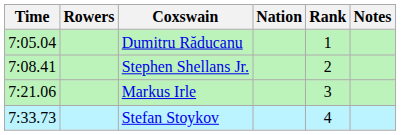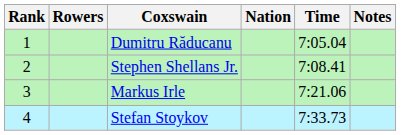 <table class="wikitable sortable" style="text-align:center">
 <tr>
-<th>Time</th>
+<th>Rank</th>
 <th>Rowers</th>
 <th>Coxswain</th>
 <th>Nation</th>
-<th>Rank</th>
+<th>Time</th>
 <th>Notes</th>
 </tr>
 <tr bgcolor=bbf3bb>
-<td>7:05.04</td>
+<td>1</td>
 <td align=left data-sort-value="Popescu, Dimitrie"></td>
 <td align=left data-sort-value="Răducanu, Dumitru"><a href='#'>Dumitru Răducanu</a></td>
 <td align=left></td>
-<td>1</td>
+<td>7:05.04</td>
 <td></td>
 </tr>
 <tr bgcolor=bbf3bb>
-<td>7:08.41</td>
+<td>2</td>
 <td align=left data-sort-value="Moore, John"></td>
 <td align=left data-sort-value="Shellans Jr., Stephen"><a href='#'>Stephen Shellans Jr.</a></td>
 <td align=left></td>
-<td>2</td>
+<td>7:08.41</td>
 <td></td>
 </tr>
 <tr bgcolor=bbf3bb>
-<td>7:21.06</td>
+<td>3</td>
 <td align=left data-sort-value="Kuttelwascher, Dietmar"></td>
 <td align=left data-sort-value="Irle, Markus"><a href='#'>Markus Irle</a></td>
 <td align=left></td>
-<td>3</td>
+<td>7:21.06</td>
 <td></td>
 </tr>
 <tr bgcolor=bbf3ff>
-<td>7:33.73</td>
+<td>4</td>
 <td align=left data-sort-value="Banchev, Ivaylo"></td>
 <td align=left data-sort-value="Stoykov, Stefan"><a href='#'>Stefan Stoykov</a></td>
 <td align=left></td>
-<td>4</td>
+<td>7:33.73</td>
 <td></td>
 </tr>
 </table>
